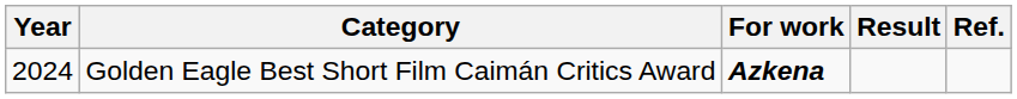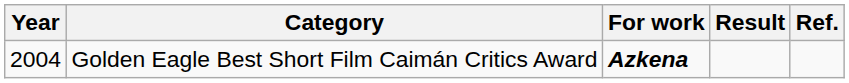 <table class="wikitable sortable">
 <tr>
 <th>Year</th>
 <th>Category</th>
 <th>For work</th>
 <th>Result</th>
 <th>Ref.</th>
 </tr>
 <tr>
-<td>2024</td>
+<td>2004</td>
 <td>Golden Eagle Best Short Film Caimán Critics Award</td>
 <td><strong><em>Azkena</em></strong></td>
 <td></td>
 <td></td>
 </tr>
 </table>
